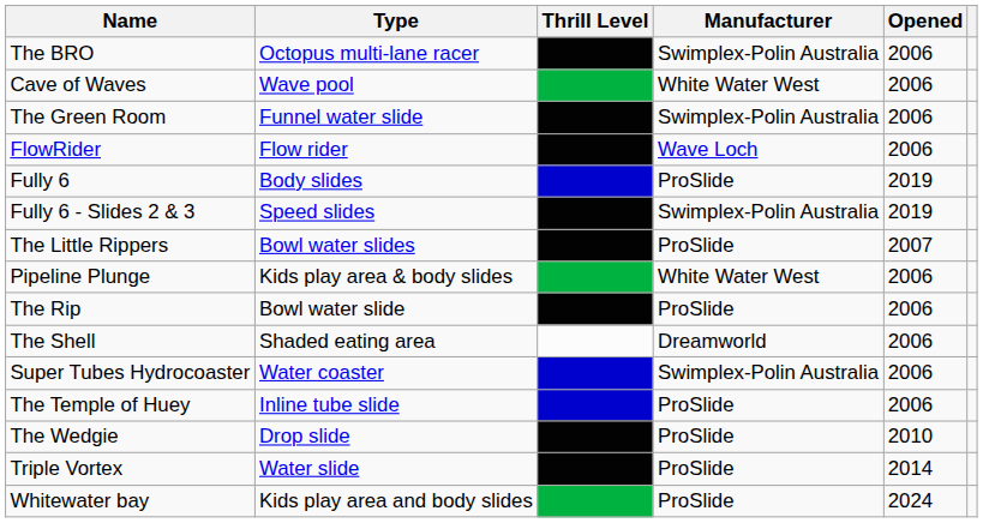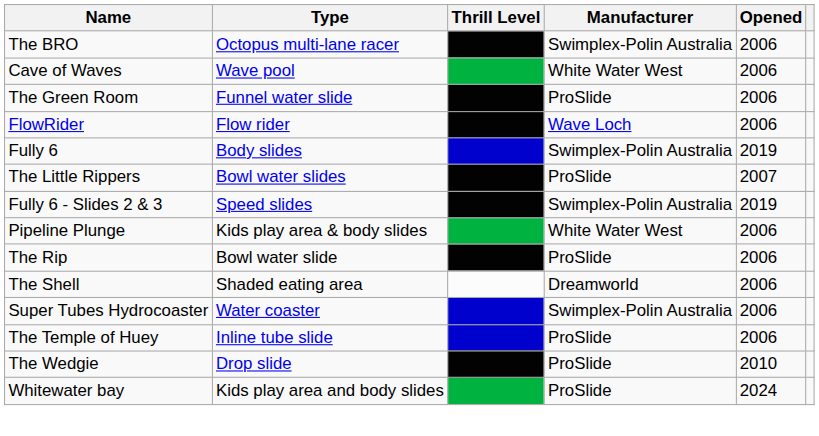 <table class="wikitable sortable">
 <tr>
 <th>Name</th>
 <th>Type</th>
 <th>Thrill Level</th>
 <th>Manufacturer</th>
 <th>Opened</th>
 <th></th>
 </tr>
 <tr>
 <td>The BRO</td>
 <td><a href='#'>Octopus multi-lane racer</a></td>
 <td align="center" bgcolor="#020202"><strong></strong></td>
 <td>Swimplex-Polin Australia</td>
 <td>2006</td>
 <td></td>
 </tr>
 <tr>
 <td>Cave of Waves</td>
 <td><a href='#'>Wave pool</a></td>
 <td align="center" bgcolor="#00B340"><strong></strong></td>
 <td>White Water West</td>
 <td>2006</td>
 <td></td>
 </tr>
 <tr>
 <td>The Green Room</td>
 <td><a href='#'>Funnel water slide</a></td>
 <td align="center" bgcolor="#020202"><strong></strong></td>
-<td>Swimplex-Polin Australia</td>
+<td>ProSlide</td>
 <td>2006</td>
 <td></td>
 </tr>
 <tr>
 <td><a href='#'>FlowRider</a></td>
 <td><a href='#'>Flow rider</a></td>
 <td align="center" bgcolor="#020202"><strong></strong></td>
 <td><a href='#'>Wave Loch</a></td>
 <td>2006</td>
 <td></td>
 </tr>
 <tr>
 <td>Fully 6</td>
 <td><a href='#'>Body slides</a></td>
 <td align="center" bgcolor="#0001CC"><strong></strong></td>
-<td>ProSlide</td>
-<td>2019</td>
-<td></td>
-</tr>
-<tr>
-<td>Fully 6 - Slides 2 & 3</td>
-<td><a href='#'>Speed slides</a></td>
-<td align="center" bgcolor="#020202"><strong></strong></td>
 <td>Swimplex-Polin Australia</td>
 <td>2019</td>
 <td></td>
 </tr>
 <tr>
 <td>The Little Rippers</td>
 <td><a href='#'>Bowl water slides</a></td>
 <td align="center" bgcolor="#020202"><strong></strong></td>
 <td>ProSlide</td>
 <td>2007</td>
+<td></td>
+</tr>
+<tr>
+<td>Fully 6 - Slides 2 & 3</td>
+<td><a href='#'>Speed slides</a></td>
+<td align="center" bgcolor="#020202"><strong></strong></td>
+<td>Swimplex-Polin Australia</td>
+<td>2019</td>
 <td></td>
 </tr>
 <tr>
 <td>Pipeline Plunge</td>
 <td>Kids play area & body slides</td>
 <td align="center" bgcolor="#00B340"><strong></strong></td>
 <td>White Water West</td>
 <td>2006</td>
 <td></td>
 </tr>
 <tr>
 <td>The Rip</td>
 <td>Bowl water slide</td>
 <td align="center" bgcolor="#020202"><strong></strong></td>
 <td>ProSlide</td>
 <td>2006</td>
 <td></td>
 </tr>
 <tr>
 <td>The Shell</td>
 <td>Shaded eating area</td>
 <td align="center" bgcolor="#FCFCFC"><strong></strong></td>
 <td>Dreamworld</td>
 <td>2006</td>
 <td></td>
 </tr>
 <tr>
 <td>Super Tubes Hydrocoaster</td>
 <td><a href='#'>Water coaster</a></td>
 <td align="center" bgcolor="#0001CC"><strong></strong></td>
 <td>Swimplex-Polin Australia</td>
 <td>2006</td>
 <td></td>
 </tr>
 <tr>
 <td>The Temple of Huey</td>
 <td><a href='#'>Inline tube slide</a></td>
 <td align="center" bgcolor="#0001CC"><strong></strong></td>
 <td>ProSlide</td>
 <td>2006</td>
 <td></td>
 </tr>
 <tr>
 <td>The Wedgie</td>
 <td><a href='#'>Drop slide</a></td>
 <td align="center" bgcolor="#020202"><strong></strong></td>
 <td>ProSlide</td>
 <td>2010</td>
 <td></td>
 </tr>
 <tr>
-<td>Triple Vortex</td>
-<td><a href='#'>Water slide</a></td>
-<td align="center" bgcolor="#020202"><strong></strong></td>
-<td>ProSlide</td>
-<td>2014</td>
-<td></td>
-</tr>
-<tr>
 <td>Whitewater bay</td>
 <td>Kids play area and body slides</td>
 <td align="center" bgcolor="#00B340"><strong></strong></td>
 <td>ProSlide</td>
 <td>2024</td>
 <td></td>
 </tr>
 </table>
